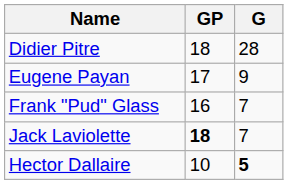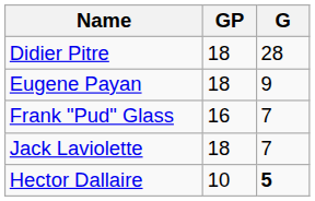 <table class="wikitable">
 <tr>
 <th width=150>Name</th>
 <th width=35>GP</th>
 <th width=35>G</th>
 </tr>
 <tr>
 <td><a href='#'>Didier Pitre</a></td>
 <td>18</td>
 <td>28</td>
 </tr>
 <tr>
 <td><a href='#'>Eugene Payan</a></td>
-<td>17</td>
+<td>18</td>
 <td>9</td>
 </tr>
 <tr>
 <td><a href='#'>Frank "Pud" Glass</a></td>
 <td>16</td>
 <td>7</td>
 </tr>
 <tr>
 <td><a href='#'>Jack Laviolette</a></td>
-<td><strong>18</strong></td>
+<td>18</td>
 <td>7</td>
 </tr>
 <tr>
 <td><a href='#'>Hector Dallaire</a></td>
 <td>10</td>
 <td><strong>5</strong></td>
 </tr>
 </table>
